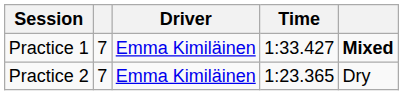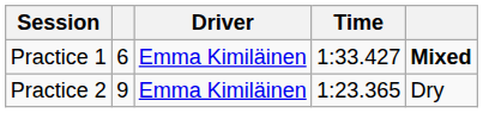 <table class="wikitable" style="font-size: 90%">
 <tr>
 <th>Session</th>
 <th></th>
 <th>Driver</th>
 <th>Time</th>
 <th></th>
 </tr>
 <tr>
 <td>Practice 1</td>
-<td align=center>7</td>
+<td align=center>6</td>
 <td> <a href='#'>Emma Kimiläinen</a></td>
 <td>1:33.427</td>
 <td><strong>Mixed</strong></td>
 </tr>
 <tr>
 <td>Practice 2</td>
-<td align=center>7</td>
+<td align=center>9</td>
 <td> <a href='#'>Emma Kimiläinen</a></td>
 <td>1:23.365</td>
 <td>Dry</td>
 </tr>
 </table>
